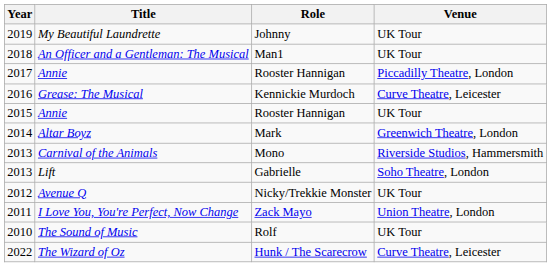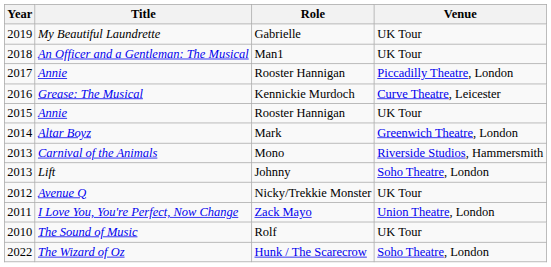 <table class="wikitable sortable">
 <tr>
 <th>Year</th>
 <th>Title</th>
 <th>Role</th>
 <th>Venue</th>
 </tr>
 <tr>
 <td>2019</td>
 <td><em>My Beautiful Laundrette</em></td>
-<td>Johnny</td>
+<td>Gabrielle</td>
 <td>UK Tour</td>
 </tr>
 <tr>
 <td>2018</td>
 <td><em><a href='#'>An Officer and a Gentleman: The Musical</a></em></td>
 <td>Man1</td>
 <td>UK Tour</td>
 </tr>
 <tr>
 <td>2017</td>
 <td><em><a href='#'>Annie</a></em></td>
 <td>Rooster Hannigan</td>
 <td><a href='#'>Piccadilly Theatre</a>, London</td>
 </tr>
 <tr>
 <td>2016</td>
 <td><em><a href='#'>Grease: The Musical</a></em></td>
 <td>Kennickie Murdoch</td>
 <td><a href='#'>Curve Theatre</a>, Leicester</td>
 </tr>
 <tr>
 <td>2015</td>
 <td><em><a href='#'>Annie</a></em></td>
 <td>Rooster Hannigan</td>
 <td>UK Tour</td>
 </tr>
 <tr>
 <td>2014</td>
 <td><em><a href='#'>Altar Boyz</a></em></td>
 <td>Mark</td>
 <td><a href='#'>Greenwich Theatre</a>, London</td>
 </tr>
 <tr>
 <td>2013</td>
 <td><em><a href='#'>Carnival of the Animals</a></em></td>
 <td>Mono</td>
 <td><a href='#'>Riverside Studios</a>, Hammersmith</td>
 </tr>
 <tr>
 <td>2013</td>
 <td><em>Lift</em></td>
-<td>Gabrielle</td>
+<td>Johnny</td>
 <td><a href='#'>Soho Theatre</a>, London</td>
 </tr>
 <tr>
 <td>2012</td>
 <td><em><a href='#'>Avenue Q</a></em></td>
 <td>Nicky/Trekkie Monster</td>
 <td>UK Tour</td>
 </tr>
 <tr>
 <td>2011</td>
 <td><em><a href='#'>I Love You, You're Perfect, Now Change</a></em></td>
 <td><a href='#'>Zack Mayo</a></td>
 <td><a href='#'>Union Theatre</a>, London</td>
 </tr>
 <tr>
 <td>2010</td>
 <td><em><a href='#'>The Sound of Music</a></em></td>
 <td>Rolf</td>
 <td>UK Tour</td>
 </tr>
 <tr>
 <td>2022</td>
 <td><em><a href='#'>The Wizard of Oz</a></em></td>
 <td><a href='#'>Hunk / The Scarecrow</a></td>
-<td><a href='#'>Curve Theatre</a>, Leicester</td>
+<td><a href='#'>Soho Theatre</a>, London</td>
 </tr>
 </table>
